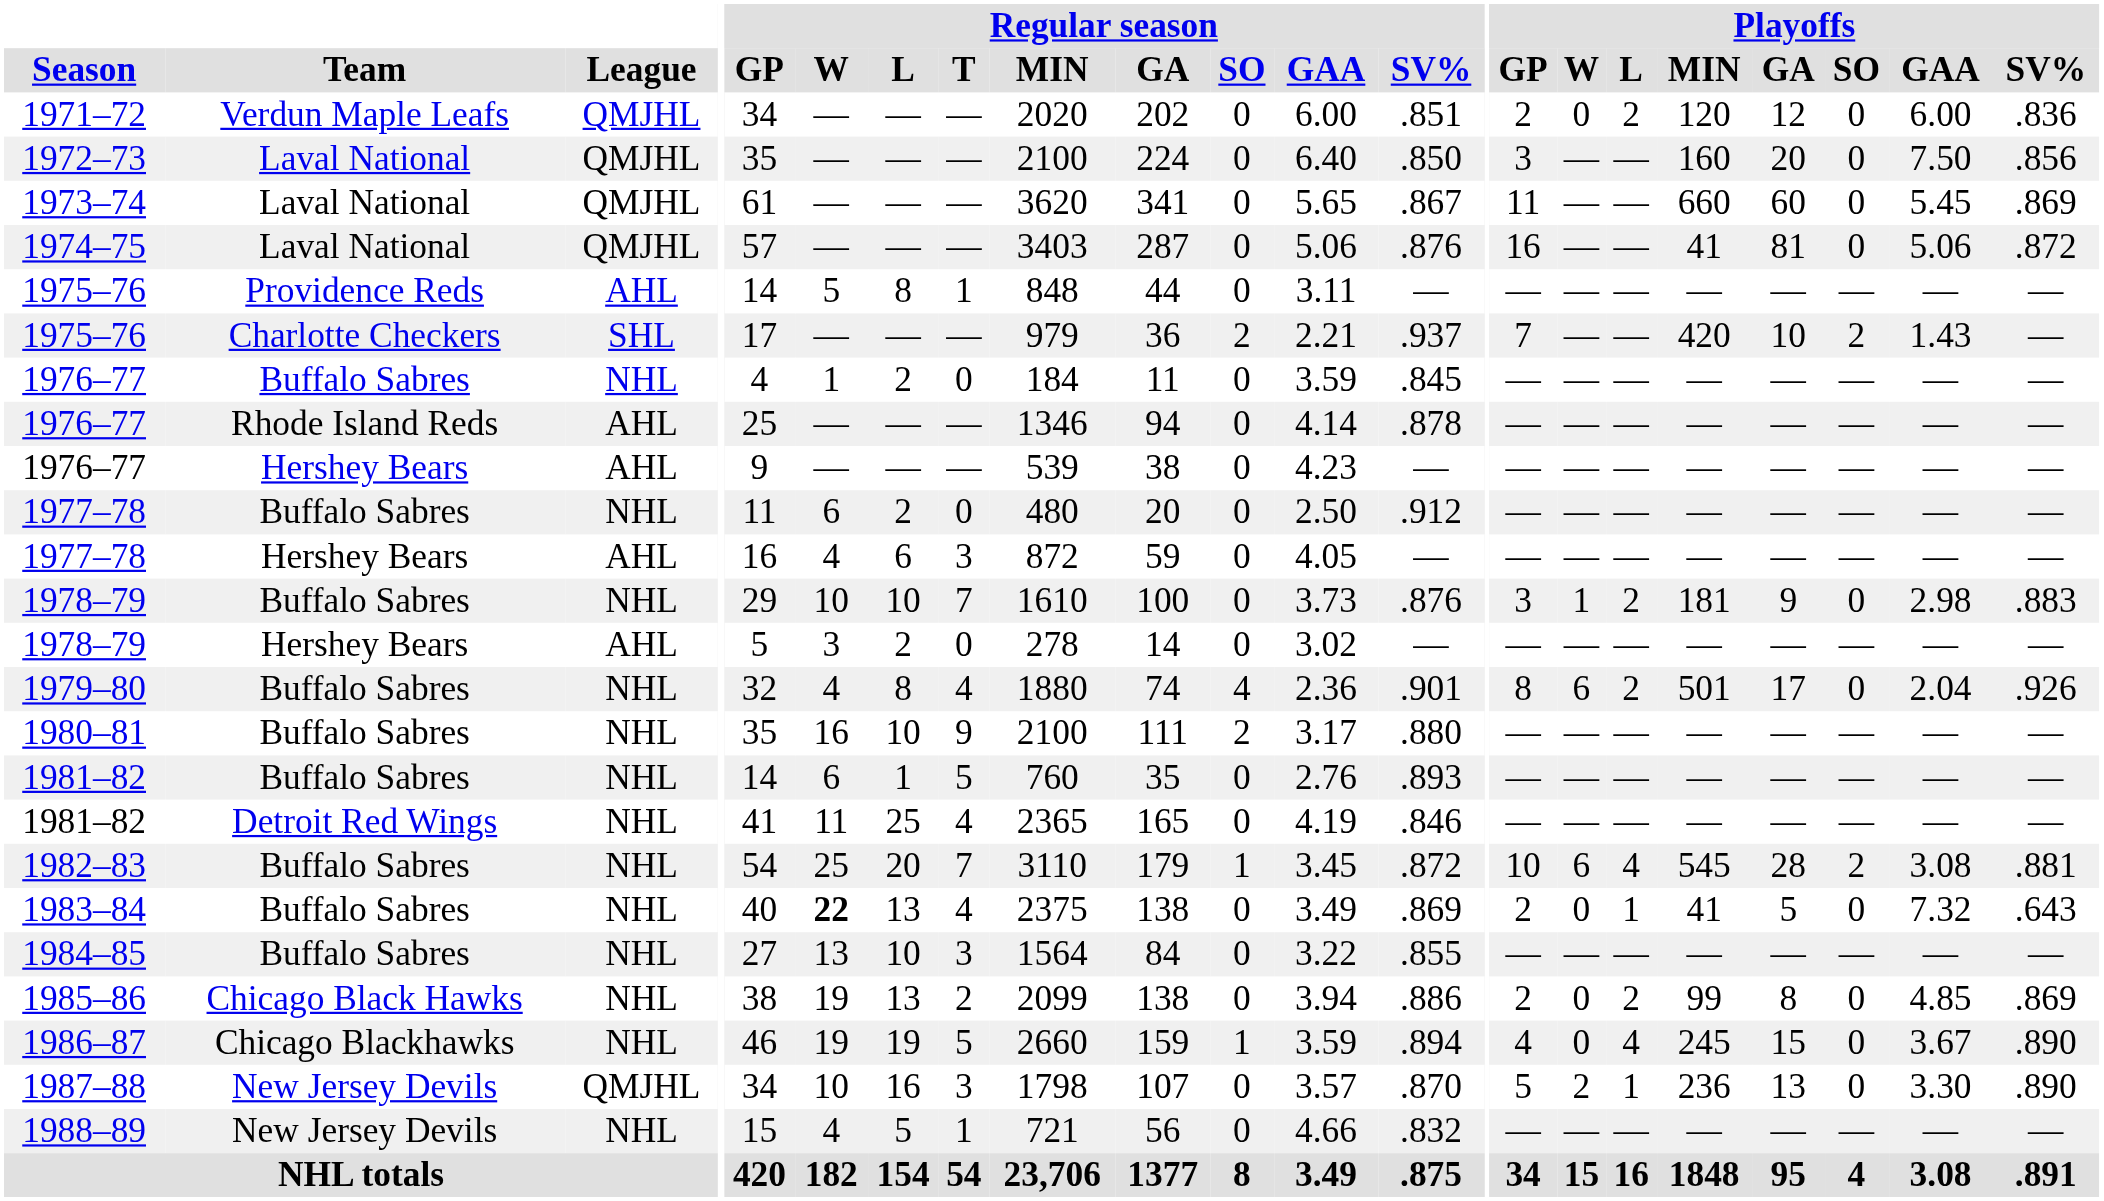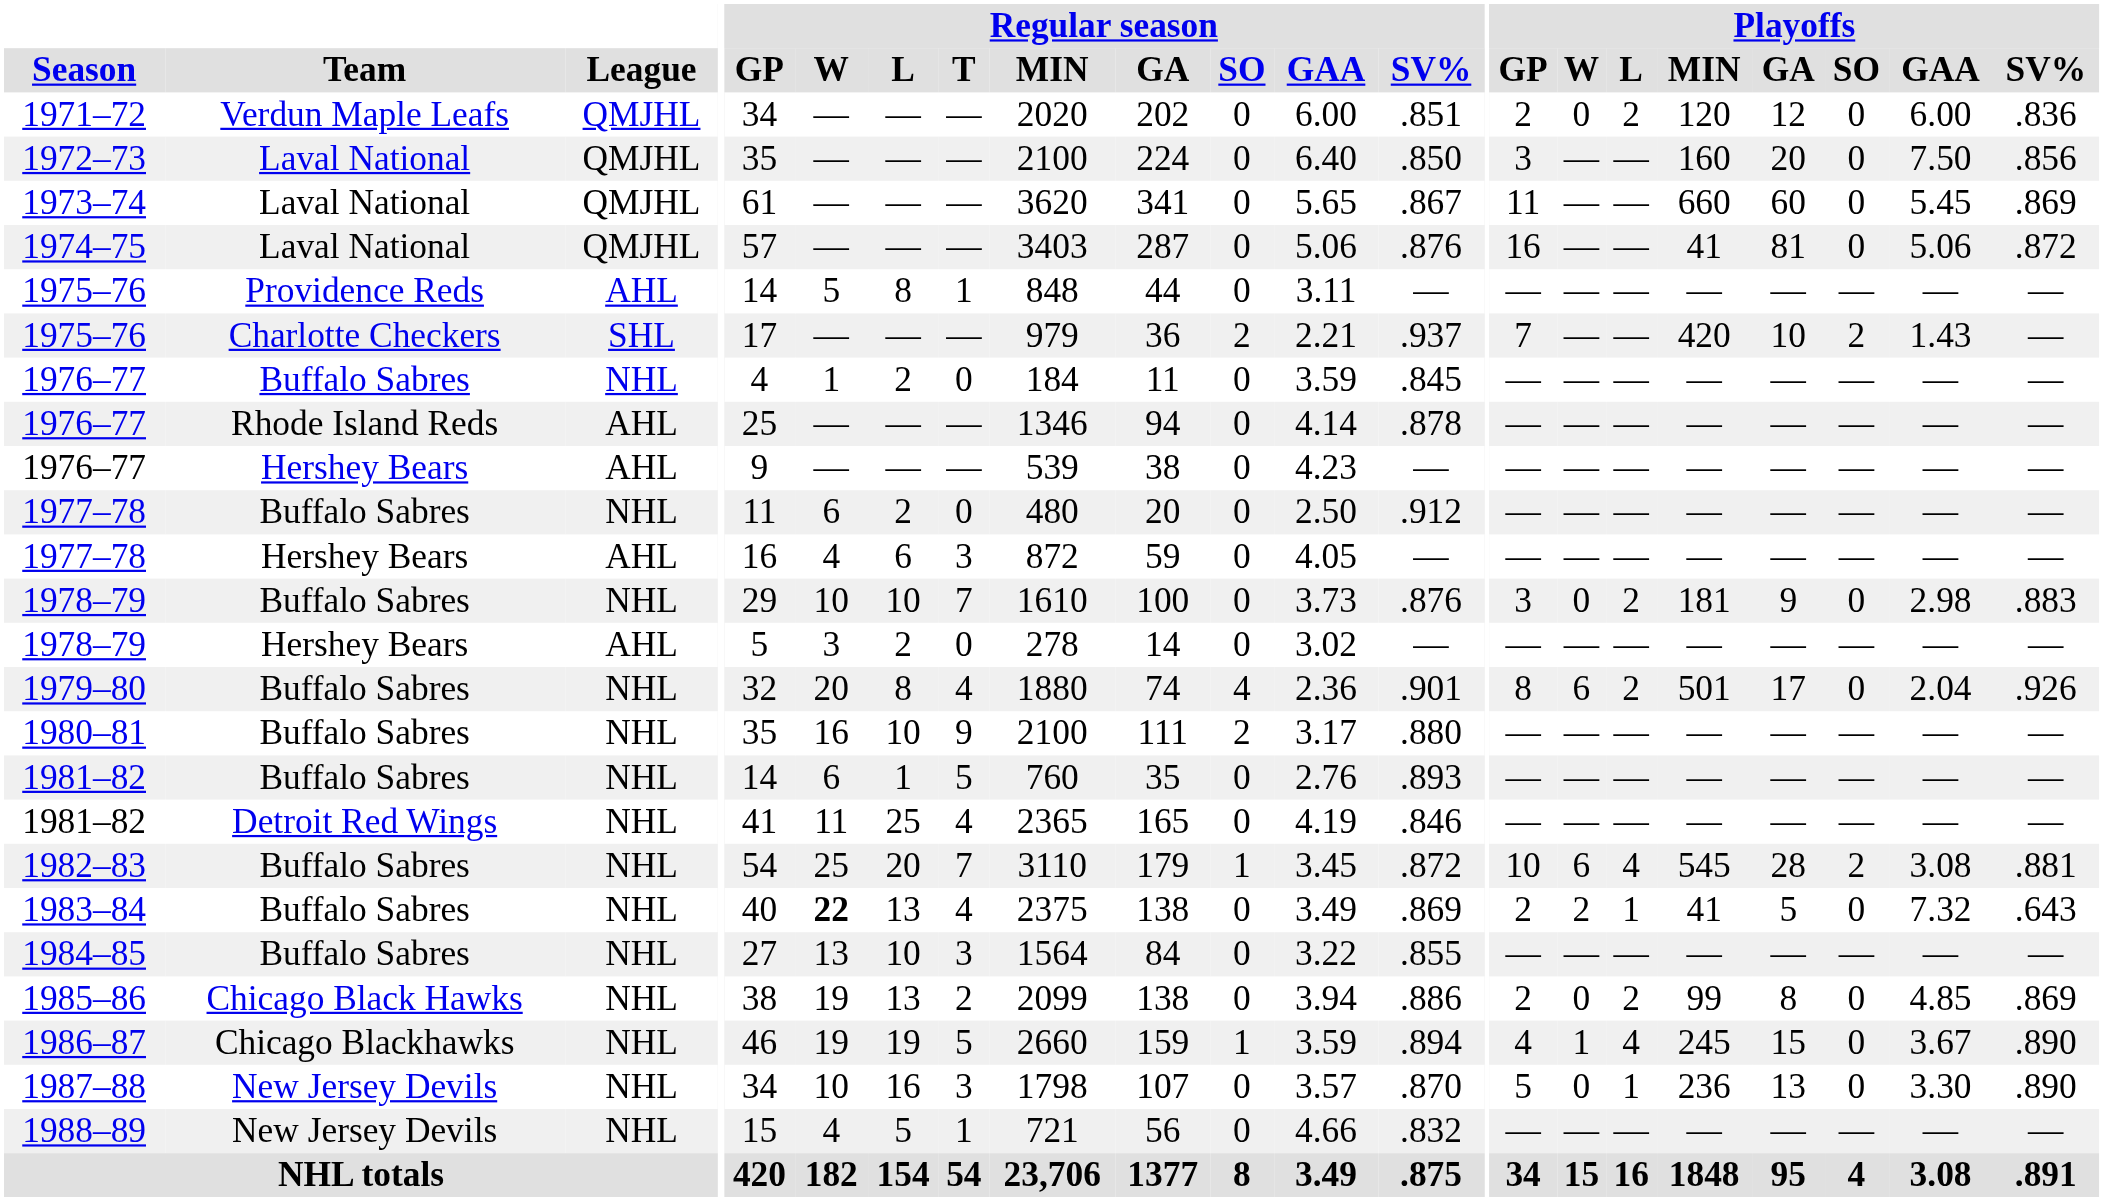 <table border="0" cellpadding="1" cellspacing="0" style="text-align:center; width:75%">
 <tr ALIGN="center" bgcolor="#e0e0e0">
 <th align="center" colspan="3" bgcolor="#ffffff"></th>
 <th align="center" rowspan="99" bgcolor="#ffffff"></th>
 <th align="center" colspan="9" bgcolor="#e0e0e0"><a href='#'>Regular season</a></th>
 <th align="center" rowspan="99" bgcolor="#ffffff"></th>
 <th align="center" colspan="8" bgcolor="#e0e0e0"><a href='#'>Playoffs</a></th>
 </tr>
 <tr ALIGN="center" bgcolor="#e0e0e0">
 <th><a href='#'>Season</a></th>
 <th>Team</th>
 <th>League</th>
 <th>GP</th>
 <th>W</th>
 <th>L</th>
 <th>T</th>
 <th>MIN</th>
 <th>GA</th>
 <th><a href='#'>SO</a></th>
 <th><a href='#'>GAA</a></th>
 <th><a href='#'>SV%</a></th>
 <th>GP</th>
 <th>W</th>
 <th>L</th>
 <th>MIN</th>
 <th>GA</th>
 <th>SO</th>
 <th>GAA</th>
 <th>SV%</th>
 </tr>
 <tr>
 <td><a href='#'>1971–72</a></td>
 <td><a href='#'>Verdun Maple Leafs</a></td>
 <td><a href='#'>QMJHL</a></td>
 <td>34</td>
 <td>—</td>
 <td>—</td>
 <td>—</td>
 <td>2020</td>
 <td>202</td>
 <td>0</td>
 <td>6.00</td>
 <td>.851</td>
 <td>2</td>
 <td>0</td>
 <td>2</td>
 <td>120</td>
 <td>12</td>
 <td>0</td>
 <td>6.00</td>
 <td>.836</td>
 </tr>
 <tr bgcolor="#f0f0f0">
 <td><a href='#'>1972–73</a></td>
 <td><a href='#'>Laval National</a></td>
 <td>QMJHL</td>
 <td>35</td>
 <td>—</td>
 <td>—</td>
 <td>—</td>
 <td>2100</td>
 <td>224</td>
 <td>0</td>
 <td>6.40</td>
 <td>.850</td>
 <td>3</td>
 <td>—</td>
 <td>—</td>
 <td>160</td>
 <td>20</td>
 <td>0</td>
 <td>7.50</td>
 <td>.856</td>
 </tr>
 <tr>
 <td><a href='#'>1973–74</a></td>
 <td>Laval National</td>
 <td>QMJHL</td>
 <td>61</td>
 <td>—</td>
 <td>—</td>
 <td>—</td>
 <td>3620</td>
 <td>341</td>
 <td>0</td>
 <td>5.65</td>
 <td>.867</td>
 <td>11</td>
 <td>—</td>
 <td>—</td>
 <td>660</td>
 <td>60</td>
 <td>0</td>
 <td>5.45</td>
 <td>.869</td>
 </tr>
 <tr bgcolor="#f0f0f0">
 <td><a href='#'>1974–75</a></td>
 <td>Laval National</td>
 <td>QMJHL</td>
 <td>57</td>
 <td>—</td>
 <td>—</td>
 <td>—</td>
 <td>3403</td>
 <td>287</td>
 <td>0</td>
 <td>5.06</td>
 <td>.876</td>
 <td>16</td>
 <td>—</td>
 <td>—</td>
 <td>41</td>
 <td>81</td>
 <td>0</td>
 <td>5.06</td>
 <td>.872</td>
 </tr>
 <tr>
 <td><a href='#'>1975–76</a></td>
 <td><a href='#'>Providence Reds</a></td>
 <td><a href='#'>AHL</a></td>
 <td>14</td>
 <td>5</td>
 <td>8</td>
 <td>1</td>
 <td>848</td>
 <td>44</td>
 <td>0</td>
 <td>3.11</td>
 <td>—</td>
 <td>—</td>
 <td>—</td>
 <td>—</td>
 <td>—</td>
 <td>—</td>
 <td>—</td>
 <td>—</td>
 <td>—</td>
 </tr>
 <tr bgcolor="#f0f0f0">
 <td><a href='#'>1975–76</a></td>
 <td><a href='#'>Charlotte Checkers</a></td>
 <td><a href='#'>SHL</a></td>
 <td>17</td>
 <td>—</td>
 <td>—</td>
 <td>—</td>
 <td>979</td>
 <td>36</td>
 <td>2</td>
 <td>2.21</td>
 <td>.937</td>
 <td>7</td>
 <td>—</td>
 <td>—</td>
 <td>420</td>
 <td>10</td>
 <td>2</td>
 <td>1.43</td>
 <td>—</td>
 </tr>
 <tr>
 <td><a href='#'>1976–77</a></td>
 <td><a href='#'>Buffalo Sabres</a></td>
 <td><a href='#'>NHL</a></td>
 <td>4</td>
 <td>1</td>
 <td>2</td>
 <td>0</td>
 <td>184</td>
 <td>11</td>
 <td>0</td>
 <td>3.59</td>
 <td>.845</td>
 <td>—</td>
 <td>—</td>
 <td>—</td>
 <td>—</td>
 <td>—</td>
 <td>—</td>
 <td>—</td>
 <td>—</td>
 </tr>
 <tr bgcolor="#f0f0f0">
 <td><a href='#'>1976–77</a></td>
 <td>Rhode Island Reds</td>
 <td>AHL</td>
 <td>25</td>
 <td>—</td>
 <td>—</td>
 <td>—</td>
 <td>1346</td>
 <td>94</td>
 <td>0</td>
 <td>4.14</td>
 <td>.878</td>
 <td>—</td>
 <td>—</td>
 <td>—</td>
 <td>—</td>
 <td>—</td>
 <td>—</td>
 <td>—</td>
 <td>—</td>
 </tr>
 <tr>
 <td>1976–77</td>
 <td><a href='#'>Hershey Bears</a></td>
 <td>AHL</td>
 <td>9</td>
 <td>—</td>
 <td>—</td>
 <td>—</td>
 <td>539</td>
 <td>38</td>
 <td>0</td>
 <td>4.23</td>
 <td>—</td>
 <td>—</td>
 <td>—</td>
 <td>—</td>
 <td>—</td>
 <td>—</td>
 <td>—</td>
 <td>—</td>
 <td>—</td>
 </tr>
 <tr bgcolor="#f0f0f0">
 <td><a href='#'>1977–78</a></td>
 <td>Buffalo Sabres</td>
 <td>NHL</td>
 <td>11</td>
 <td>6</td>
 <td>2</td>
 <td>0</td>
 <td>480</td>
 <td>20</td>
 <td>0</td>
 <td>2.50</td>
 <td>.912</td>
 <td>—</td>
 <td>—</td>
 <td>—</td>
 <td>—</td>
 <td>—</td>
 <td>—</td>
 <td>—</td>
 <td>—</td>
 </tr>
 <tr>
 <td><a href='#'>1977–78</a></td>
 <td>Hershey Bears</td>
 <td>AHL</td>
 <td>16</td>
 <td>4</td>
 <td>6</td>
 <td>3</td>
 <td>872</td>
 <td>59</td>
 <td>0</td>
 <td>4.05</td>
 <td>—</td>
 <td>—</td>
 <td>—</td>
 <td>—</td>
 <td>—</td>
 <td>—</td>
 <td>—</td>
 <td>—</td>
 <td>—</td>
 </tr>
 <tr bgcolor="#f0f0f0">
 <td><a href='#'>1978–79</a></td>
 <td>Buffalo Sabres</td>
 <td>NHL</td>
 <td>29</td>
 <td>10</td>
 <td>10</td>
 <td>7</td>
 <td>1610</td>
 <td>100</td>
 <td>0</td>
 <td>3.73</td>
 <td>.876</td>
 <td>3</td>
-<td>1</td>
+<td>0</td>
 <td>2</td>
 <td>181</td>
 <td>9</td>
 <td>0</td>
 <td>2.98</td>
 <td>.883</td>
 </tr>
 <tr>
 <td><a href='#'>1978–79</a></td>
 <td>Hershey Bears</td>
 <td>AHL</td>
 <td>5</td>
 <td>3</td>
 <td>2</td>
 <td>0</td>
 <td>278</td>
 <td>14</td>
 <td>0</td>
 <td>3.02</td>
 <td>—</td>
 <td>—</td>
 <td>—</td>
 <td>—</td>
 <td>—</td>
 <td>—</td>
 <td>—</td>
 <td>—</td>
 <td>—</td>
 </tr>
 <tr bgcolor="#f0f0f0">
 <td><a href='#'>1979–80</a></td>
 <td>Buffalo Sabres</td>
 <td>NHL</td>
 <td>32</td>
-<td>4</td>
+<td>20</td>
 <td>8</td>
 <td>4</td>
 <td>1880</td>
 <td>74</td>
 <td>4</td>
 <td>2.36</td>
 <td>.901</td>
 <td>8</td>
 <td>6</td>
 <td>2</td>
 <td>501</td>
 <td>17</td>
 <td>0</td>
 <td>2.04</td>
 <td>.926</td>
 </tr>
 <tr>
 <td><a href='#'>1980–81</a></td>
 <td>Buffalo Sabres</td>
 <td>NHL</td>
 <td>35</td>
 <td>16</td>
 <td>10</td>
 <td>9</td>
 <td>2100</td>
 <td>111</td>
 <td>2</td>
 <td>3.17</td>
 <td>.880</td>
 <td>—</td>
 <td>—</td>
 <td>—</td>
 <td>—</td>
 <td>—</td>
 <td>—</td>
 <td>—</td>
 <td>—</td>
 </tr>
 <tr bgcolor="#f0f0f0">
 <td><a href='#'>1981–82</a></td>
 <td>Buffalo Sabres</td>
 <td>NHL</td>
 <td>14</td>
 <td>6</td>
 <td>1</td>
 <td>5</td>
 <td>760</td>
 <td>35</td>
 <td>0</td>
 <td>2.76</td>
 <td>.893</td>
 <td>—</td>
 <td>—</td>
 <td>—</td>
 <td>—</td>
 <td>—</td>
 <td>—</td>
 <td>—</td>
 <td>—</td>
 </tr>
 <tr>
 <td>1981–82</td>
 <td><a href='#'>Detroit Red Wings</a></td>
 <td>NHL</td>
 <td>41</td>
 <td>11</td>
 <td>25</td>
 <td>4</td>
 <td>2365</td>
 <td>165</td>
 <td>0</td>
 <td>4.19</td>
 <td>.846</td>
 <td>—</td>
 <td>—</td>
 <td>—</td>
 <td>—</td>
 <td>—</td>
 <td>—</td>
 <td>—</td>
 <td>—</td>
 </tr>
 <tr bgcolor="#f0f0f0">
 <td><a href='#'>1982–83</a></td>
 <td>Buffalo Sabres</td>
 <td>NHL</td>
 <td>54</td>
 <td>25</td>
 <td>20</td>
 <td>7</td>
 <td>3110</td>
 <td>179</td>
 <td>1</td>
 <td>3.45</td>
 <td>.872</td>
 <td>10</td>
 <td>6</td>
 <td>4</td>
 <td>545</td>
 <td>28</td>
 <td>2</td>
 <td>3.08</td>
 <td>.881</td>
 </tr>
 <tr>
 <td><a href='#'>1983–84</a></td>
 <td>Buffalo Sabres</td>
 <td>NHL</td>
 <td>40</td>
 <td><strong>22</strong></td>
 <td>13</td>
 <td>4</td>
 <td>2375</td>
 <td>138</td>
 <td>0</td>
 <td>3.49</td>
 <td>.869</td>
 <td>2</td>
-<td>0</td>
+<td>2</td>
 <td>1</td>
 <td>41</td>
 <td>5</td>
 <td>0</td>
 <td>7.32</td>
 <td>.643</td>
 </tr>
 <tr bgcolor="#f0f0f0">
 <td><a href='#'>1984–85</a></td>
 <td>Buffalo Sabres</td>
 <td>NHL</td>
 <td>27</td>
 <td>13</td>
 <td>10</td>
 <td>3</td>
 <td>1564</td>
 <td>84</td>
 <td>0</td>
 <td>3.22</td>
 <td>.855</td>
 <td>—</td>
 <td>—</td>
 <td>—</td>
 <td>—</td>
 <td>—</td>
 <td>—</td>
 <td>—</td>
 <td>—</td>
 </tr>
 <tr>
 <td><a href='#'>1985–86</a></td>
 <td><a href='#'>Chicago Black Hawks</a></td>
 <td>NHL</td>
 <td>38</td>
 <td>19</td>
 <td>13</td>
 <td>2</td>
 <td>2099</td>
 <td>138</td>
 <td>0</td>
 <td>3.94</td>
 <td>.886</td>
 <td>2</td>
 <td>0</td>
 <td>2</td>
 <td>99</td>
 <td>8</td>
 <td>0</td>
 <td>4.85</td>
 <td>.869</td>
 </tr>
 <tr bgcolor="#f0f0f0">
 <td><a href='#'>1986–87</a></td>
 <td>Chicago Blackhawks</td>
 <td>NHL</td>
 <td>46</td>
 <td>19</td>
 <td>19</td>
 <td>5</td>
 <td>2660</td>
 <td>159</td>
 <td>1</td>
 <td>3.59</td>
 <td>.894</td>
 <td>4</td>
-<td>0</td>
+<td>1</td>
 <td>4</td>
 <td>245</td>
 <td>15</td>
 <td>0</td>
 <td>3.67</td>
 <td>.890</td>
 </tr>
 <tr>
 <td><a href='#'>1987–88</a></td>
 <td><a href='#'>New Jersey Devils</a></td>
-<td>QMJHL</td>
+<td>NHL</td>
 <td>34</td>
 <td>10</td>
 <td>16</td>
 <td>3</td>
 <td>1798</td>
 <td>107</td>
 <td>0</td>
 <td>3.57</td>
 <td>.870</td>
 <td>5</td>
-<td>2</td>
+<td>0</td>
 <td>1</td>
 <td>236</td>
 <td>13</td>
 <td>0</td>
 <td>3.30</td>
 <td>.890</td>
 </tr>
 <tr bgcolor="#f0f0f0">
 <td><a href='#'>1988–89</a></td>
 <td>New Jersey Devils</td>
 <td>NHL</td>
 <td>15</td>
 <td>4</td>
 <td>5</td>
 <td>1</td>
 <td>721</td>
 <td>56</td>
 <td>0</td>
 <td>4.66</td>
 <td>.832</td>
 <td>—</td>
 <td>—</td>
 <td>—</td>
 <td>—</td>
 <td>—</td>
 <td>—</td>
 <td>—</td>
 <td>—</td>
 </tr>
 <tr bgcolor="#e0e0e0">
 <th colspan="3">NHL totals</th>
 <th>420</th>
 <th>182</th>
 <th>154</th>
 <th>54</th>
 <th>23,706</th>
 <th>1377</th>
 <th>8</th>
 <th>3.49</th>
 <th>.875</th>
 <th>34</th>
 <th>15</th>
 <th>16</th>
 <th>1848</th>
 <th>95</th>
 <th>4</th>
 <th>3.08</th>
 <th>.891</th>
 </tr>
 </table>
